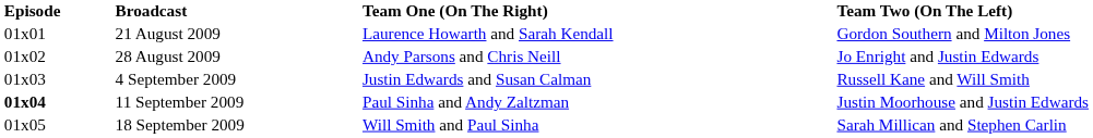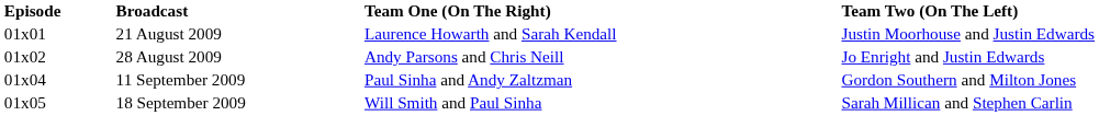 <table class="toc" width="100%" style="left": 0 auto; text-align="center">
 <tr>
 <th align="left">Episode</th>
 <th align="left">Broadcast</th>
 <th align="left">Team One (On The Right)</th>
 <th align="left">Team Two (On The Left)</th>
 </tr>
 <tr>
 <td>01x01</td>
 <td>21 August 2009</td>
 <td><a href='#'>Laurence Howarth</a> and <a href='#'>Sarah Kendall</a></td>
-<td><a href='#'>Gordon Southern</a> and <a href='#'>Milton Jones</a></td>
+<td><a href='#'>Justin Moorhouse</a> and <a href='#'>Justin Edwards</a></td>
 </tr>
 <tr>
 <td>01x02</td>
 <td>28 August 2009</td>
 <td><a href='#'>Andy Parsons</a> and <a href='#'>Chris Neill</a></td>
 <td><a href='#'>Jo Enright</a> and <a href='#'>Justin Edwards</a></td>
 </tr>
 <tr>
-<td>01x03</td>
-<td>4 September 2009</td>
-<td><a href='#'>Justin Edwards</a> and <a href='#'>Susan Calman</a></td>
-<td><a href='#'>Russell Kane</a> and <a href='#'>Will Smith</a></td>
-</tr>
-<tr>
-<td><strong>01x04</strong></td>
+<td>01x04</td>
 <td>11 September 2009</td>
 <td><a href='#'>Paul Sinha</a> and <a href='#'>Andy Zaltzman</a></td>
-<td><a href='#'>Justin Moorhouse</a> and <a href='#'>Justin Edwards</a></td>
+<td><a href='#'>Gordon Southern</a> and <a href='#'>Milton Jones</a></td>
 </tr>
 <tr>
 <td>01x05</td>
 <td>18 September 2009</td>
 <td><a href='#'>Will Smith</a> and <a href='#'>Paul Sinha</a></td>
 <td><a href='#'>Sarah Millican</a> and <a href='#'>Stephen Carlin</a></td>
 </tr>
 </table>
